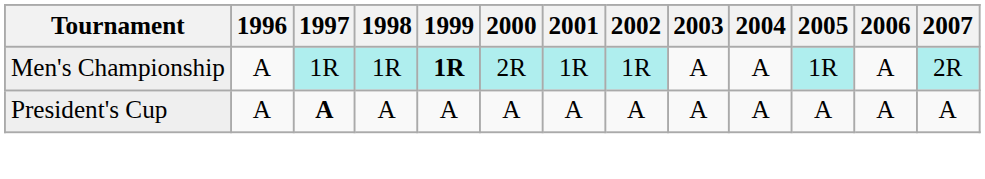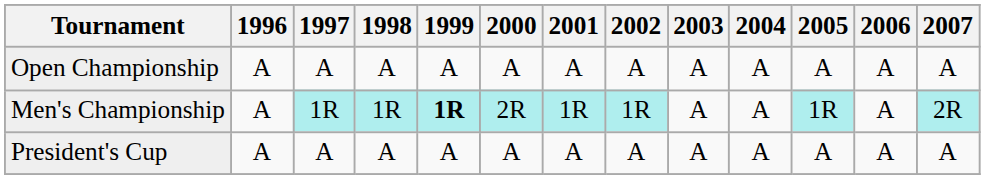 <table class="wikitable nowrap" style=text-align:center;font-size:83%>
 <tr>
 <th>Tournament</th>
 <th>1996</th>
 <th>1997</th>
 <th>1998</th>
 <th>1999</th>
 <th>2000</th>
 <th>2001</th>
 <th>2002</th>
 <th>2003</th>
 <th>2004</th>
 <th>2005</th>
 <th>2006</th>
 <th>2007</th>
+</tr>
+<tr>
+<td style="background:#efefef; text-align:left;">Open Championship</td>
+<td>A</td>
+<td>A</td>
+<td>A</td>
+<td>A</td>
+<td>A</td>
+<td>A</td>
+<td>A</td>
+<td>A</td>
+<td>A</td>
+<td>A</td>
+<td>A</td>
+<td>A</td>
 </tr>
 <tr>
 <td style="background:#efefef; text-align:left;">Men's Championship</td>
 <td>A</td>
 <td style="background:#afeeee;">1R</td>
 <td style="background:#afeeee;">1R</td>
 <td style="background:#afeeee;"><strong>1R</strong></td>
 <td style="background:#afeeee;">2R</td>
 <td style="background:#afeeee;">1R</td>
 <td style="background:#afeeee;">1R</td>
 <td>A</td>
 <td>A</td>
 <td style="background:#afeeee;">1R</td>
 <td>A</td>
 <td style="background:#afeeee;">2R</td>
 </tr>
 <tr>
 <td style="background:#efefef; text-align:left;">President's Cup</td>
 <td>A</td>
-<td><strong>A</strong></td>
+<td>A</td>
 <td>A</td>
 <td>A</td>
 <td>A</td>
 <td>A</td>
 <td>A</td>
 <td>A</td>
 <td>A</td>
 <td>A</td>
 <td>A</td>
 <td>A</td>
 </tr>
 </table>
